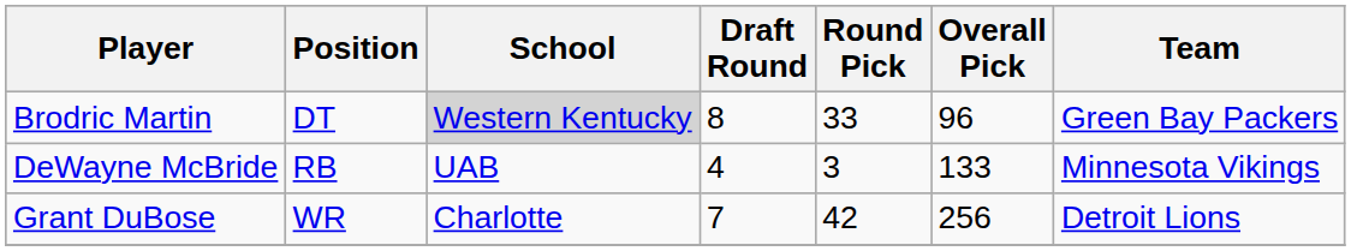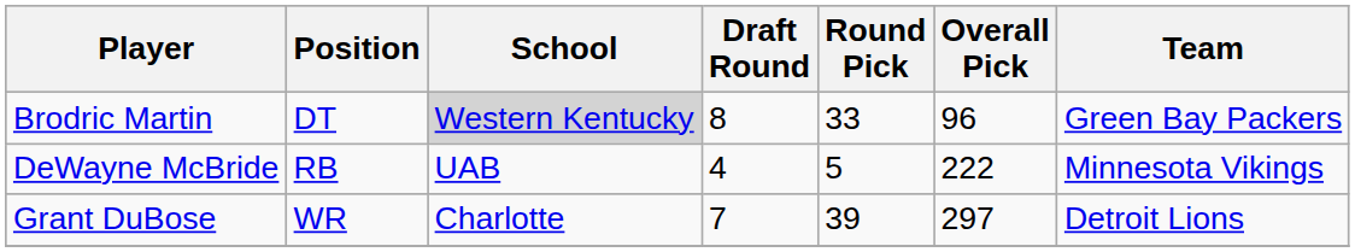 <table class="wikitable sortable" border="1">
 <tr>
 <th>Player</th>
 <th>Position</th>
 <th>School</th>
 <th>Draft<br>Round</th>
 <th>Round<br>Pick</th>
 <th>Overall<br>Pick</th>
 <th>Team</th>
 </tr>
 <tr>
 <td><a href='#'>Brodric Martin</a></td>
 <td><a href='#'>DT</a></td>
 <td style="background: lightgrey;"><a href='#'>Western Kentucky</a></td>
 <td>8</td>
 <td>33</td>
 <td>96</td>
 <td><a href='#'>Green Bay Packers</a></td>
 </tr>
 <tr>
 <td><a href='#'>DeWayne McBride</a></td>
 <td><a href='#'>RB</a></td>
 <td><a href='#'>UAB</a></td>
 <td>4</td>
-<td>3</td>
-<td>133</td>
+<td>5</td>
+<td>222</td>
 <td><a href='#'>Minnesota Vikings</a></td>
 </tr>
 <tr>
 <td><a href='#'>Grant DuBose</a></td>
 <td><a href='#'>WR</a></td>
 <td><a href='#'>Charlotte</a></td>
 <td>7</td>
-<td>42</td>
-<td>256</td>
+<td>39</td>
+<td>297</td>
 <td><a href='#'>Detroit Lions</a></td>
 </tr>
 <tr>
 </tr>
 </table>
